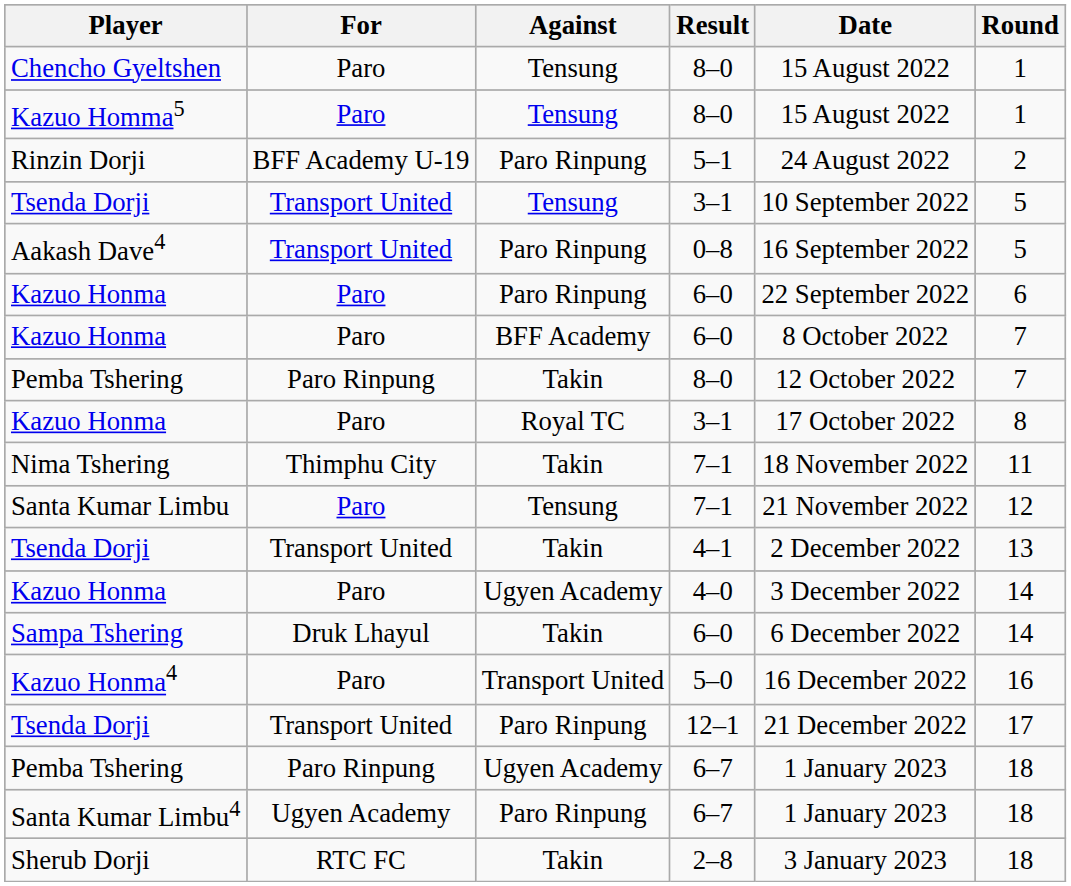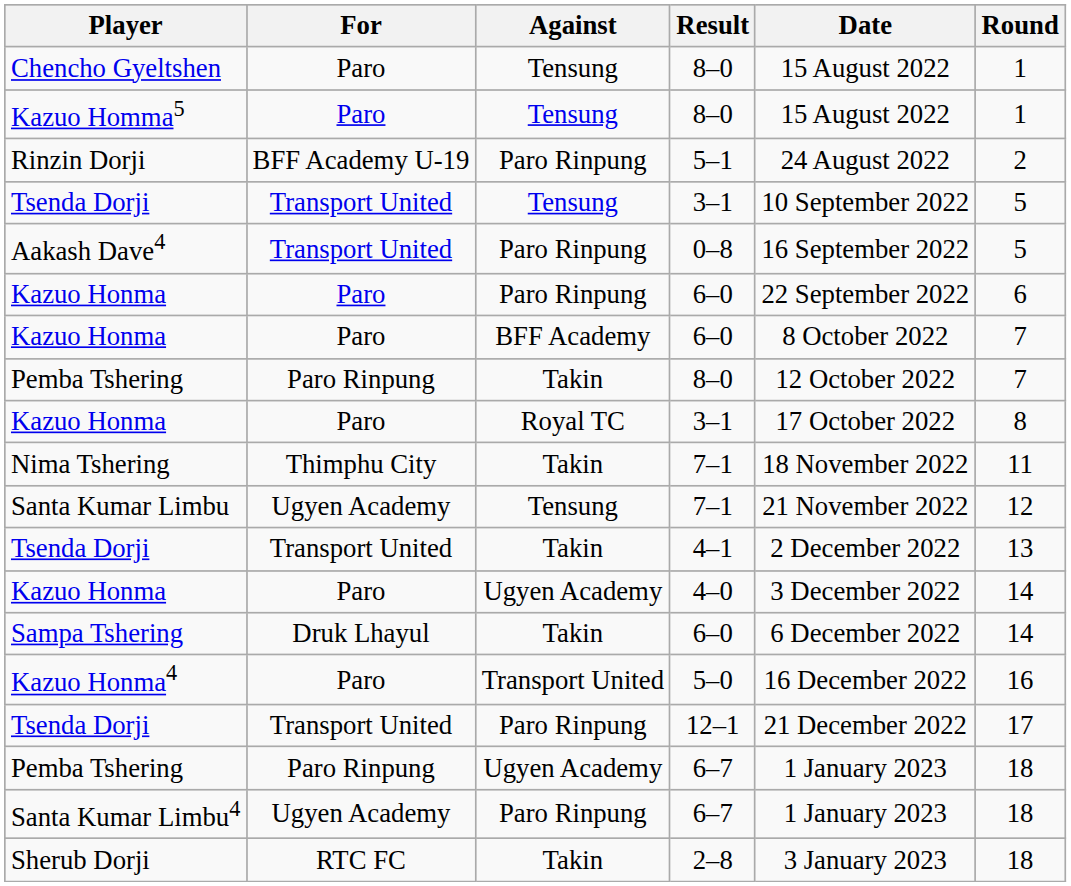 <table class="wikitable" style="text-align:center">
 <tr>
 <th>Player</th>
 <th>For</th>
 <th>Against</th>
 <th>Result</th>
 <th>Date</th>
 <th>Round</th>
 </tr>
 <tr>
 <td style=text-align:left> <a href='#'>Chencho Gyeltshen</a></td>
 <td>Paro</td>
 <td>Tensung</td>
 <td>8–0</td>
 <td>15 August 2022</td>
 <td>1</td>
 </tr>
 <tr>
 <td style=text-align:left> <a href='#'>Kazuo Homma</a><sup>5</sup></td>
 <td><a href='#'>Paro</a></td>
 <td><a href='#'>Tensung</a></td>
 <td>8–0</td>
 <td>15 August 2022</td>
 <td>1</td>
 </tr>
 <tr>
 <td style=text-align:left> Rinzin Dorji</td>
 <td>BFF Academy U-19</td>
 <td>Paro Rinpung</td>
 <td>5–1</td>
 <td>24 August 2022</td>
 <td>2</td>
 </tr>
 <tr>
 <td style=text-align:left> <a href='#'>Tsenda Dorji</a></td>
 <td><a href='#'>Transport United</a></td>
 <td><a href='#'>Tensung</a></td>
 <td>3–1</td>
 <td>10 September 2022</td>
 <td>5</td>
 </tr>
 <tr>
 <td style=text-align:left> Aakash Dave<sup>4</sup></td>
 <td><a href='#'>Transport United</a></td>
 <td>Paro Rinpung</td>
 <td>0–8</td>
 <td>16 September 2022</td>
 <td>5</td>
 </tr>
 <tr>
 <td style=text-align:left> <a href='#'>Kazuo Honma</a></td>
 <td><a href='#'>Paro</a></td>
 <td>Paro Rinpung</td>
 <td>6–0</td>
 <td>22 September 2022</td>
 <td>6</td>
 </tr>
 <tr>
 <td style=text-align:left> <a href='#'>Kazuo Honma</a></td>
 <td>Paro</td>
 <td>BFF Academy</td>
 <td>6–0</td>
 <td>8 October 2022</td>
 <td>7</td>
 </tr>
 <tr>
 <td style=text-align:left> Pemba Tshering</td>
 <td>Paro Rinpung</td>
 <td>Takin</td>
 <td>8–0</td>
 <td>12 October 2022</td>
 <td>7</td>
 </tr>
 <tr>
 <td style=text-align:left> <a href='#'>Kazuo Honma</a></td>
 <td>Paro</td>
 <td>Royal TC</td>
 <td>3–1</td>
 <td>17 October 2022</td>
 <td>8</td>
 </tr>
 <tr>
 <td style=text-align:left> Nima Tshering</td>
 <td>Thimphu City</td>
 <td>Takin</td>
 <td>7–1</td>
 <td>18 November 2022</td>
 <td>11</td>
 </tr>
 <tr>
 <td style=text-align:left> Santa Kumar Limbu</td>
-<td><a href='#'>Paro</a></td>
+<td>Ugyen Academy</td>
 <td>Tensung</td>
 <td>7–1</td>
 <td>21 November 2022</td>
 <td>12</td>
 </tr>
 <tr>
 <td style=text-align:left> <a href='#'>Tsenda Dorji</a></td>
 <td>Transport United</td>
 <td>Takin</td>
 <td>4–1</td>
 <td>2 December 2022</td>
 <td>13</td>
 </tr>
 <tr>
 <td style=text-align:left> <a href='#'>Kazuo Honma</a></td>
 <td>Paro</td>
 <td>Ugyen Academy</td>
 <td>4–0</td>
 <td>3 December 2022</td>
 <td>14</td>
 </tr>
 <tr>
 <td style=text-align:left> <a href='#'>Sampa Tshering</a></td>
 <td>Druk Lhayul</td>
 <td>Takin</td>
 <td>6–0</td>
 <td>6 December 2022</td>
 <td>14</td>
 </tr>
 <tr>
 <td style=text-align:left> <a href='#'>Kazuo Honma</a><sup>4</sup></td>
 <td>Paro</td>
 <td>Transport United</td>
 <td>5–0</td>
 <td>16 December 2022</td>
 <td>16</td>
 </tr>
 <tr>
 <td style=text-align:left> <a href='#'>Tsenda Dorji</a></td>
 <td>Transport United</td>
 <td>Paro Rinpung</td>
 <td>12–1</td>
 <td>21 December 2022</td>
 <td>17</td>
 </tr>
 <tr>
 <td style=text-align:left> Pemba Tshering</td>
 <td>Paro Rinpung</td>
 <td>Ugyen Academy</td>
 <td>6–7</td>
 <td>1 January 2023</td>
 <td>18</td>
 </tr>
 <tr>
 <td style=text-align:left> Santa Kumar Limbu<sup>4</sup></td>
 <td>Ugyen Academy</td>
 <td>Paro Rinpung</td>
 <td>6–7</td>
 <td>1 January 2023</td>
 <td>18</td>
 </tr>
 <tr>
 <td style=text-align:left> Sherub Dorji</td>
 <td>RTC FC</td>
 <td>Takin</td>
 <td>2–8</td>
 <td>3 January 2023</td>
 <td>18</td>
 </tr>
 </table>
